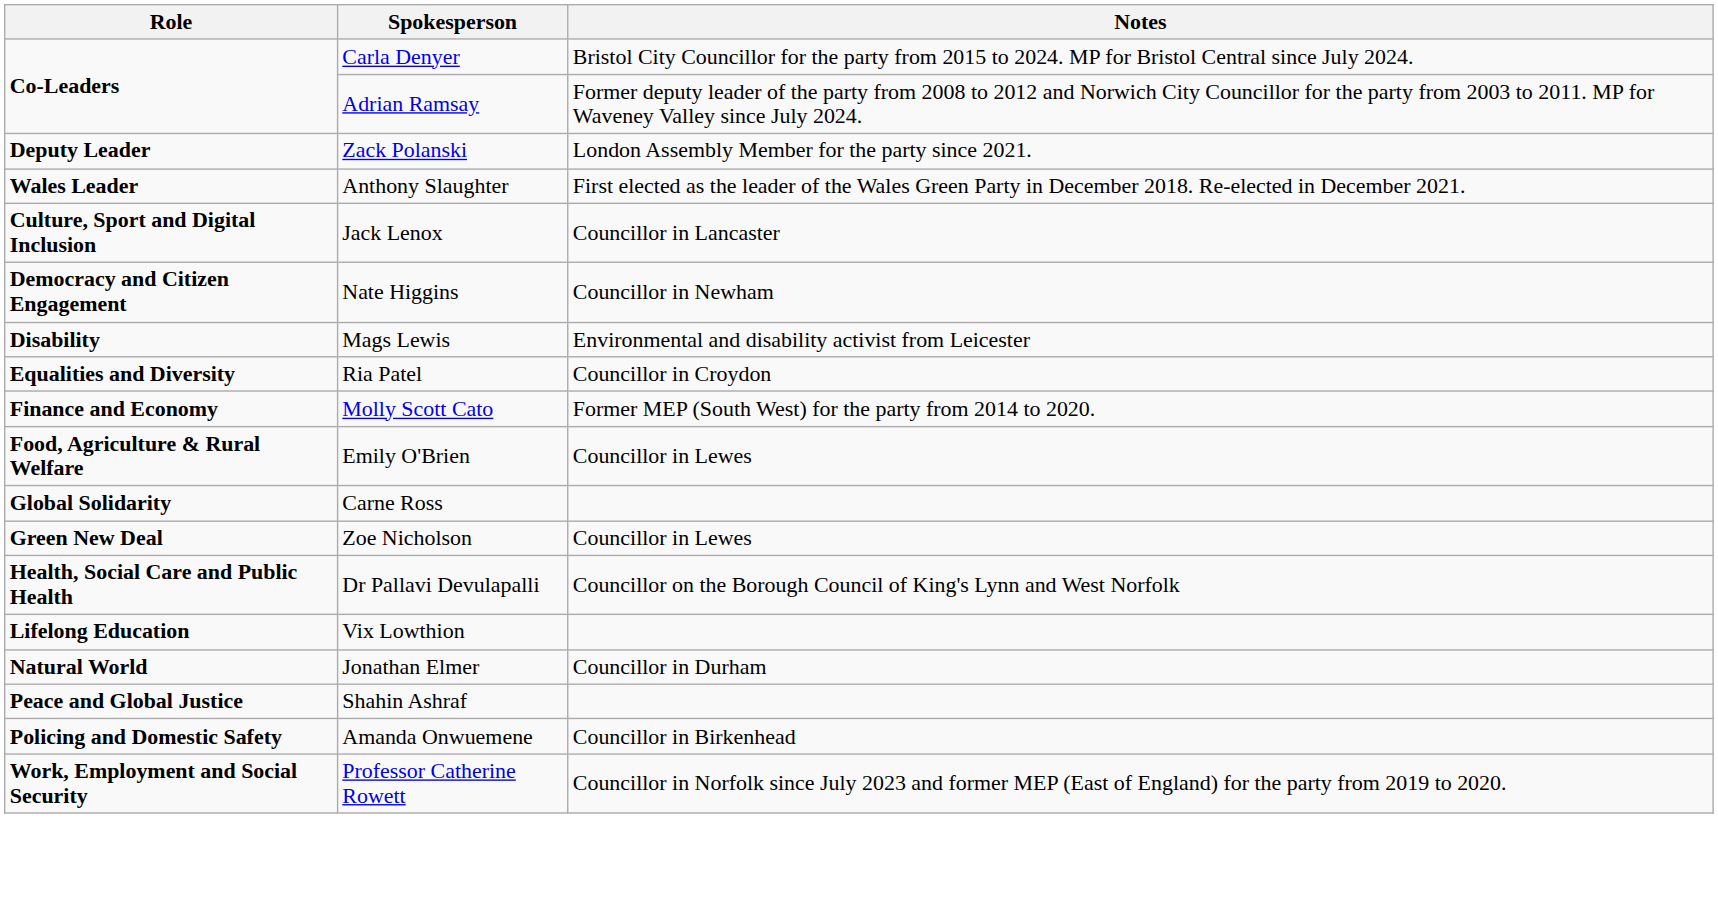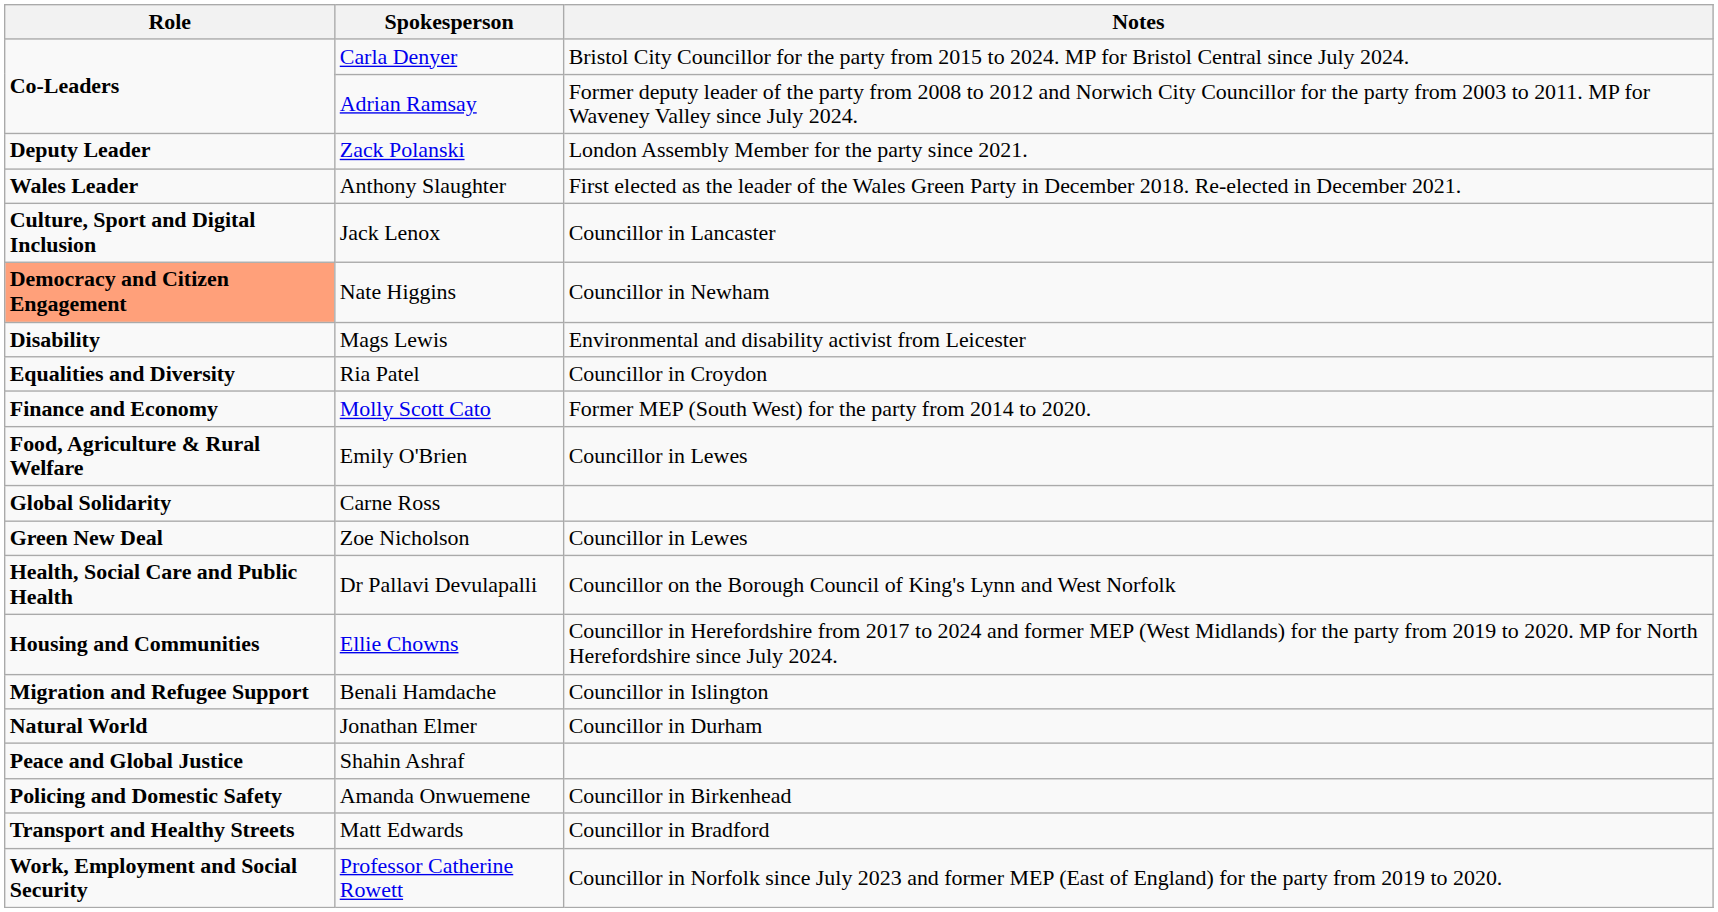 <table class="wikitable">
 <tr>
 <th>Role</th>
 <th>Spokesperson</th>
 <th>Notes</th>
 </tr>
 <tr>
 <td rowspan="2"><strong>Co-Leaders</strong></td>
 <td><a href='#'>Carla Denyer</a></td>
 <td>Bristol City Councillor for the party from 2015 to 2024. MP for Bristol Central since July 2024.</td>
 </tr>
 <tr>
 <td><a href='#'>Adrian Ramsay</a></td>
 <td>Former deputy leader of the party from 2008 to 2012 and Norwich City Councillor for the party from 2003 to 2011. MP for Waveney Valley since July 2024.</td>
 </tr>
 <tr>
 <td><strong>Deputy Leader</strong></td>
 <td><a href='#'>Zack Polanski</a></td>
 <td>London Assembly Member for the party since 2021.</td>
 </tr>
 <tr>
 <td><strong>Wales Leader</strong></td>
 <td>Anthony Slaughter</td>
 <td>First elected as the leader of the Wales Green Party in December 2018. Re-elected in December 2021.</td>
 </tr>
 <tr>
 <td><strong>Culture, Sport and Digital Inclusion</strong></td>
 <td>Jack Lenox</td>
 <td>Councillor in Lancaster</td>
 </tr>
 <tr>
-<td><strong>Democracy and Citizen Engagement</strong></td>
+<td style="background: lightsalmon;"><strong>Democracy and Citizen Engagement</strong></td>
 <td>Nate Higgins</td>
 <td>Councillor in Newham</td>
 </tr>
 <tr>
 <td><strong>Disability</strong></td>
 <td>Mags Lewis</td>
 <td>Environmental and disability activist from Leicester</td>
 </tr>
 <tr>
 <td><strong>Equalities and Diversity</strong></td>
 <td>Ria Patel</td>
 <td>Councillor in Croydon</td>
 </tr>
 <tr>
 <td><strong>Finance and Economy</strong></td>
 <td><a href='#'>Molly Scott Cato</a></td>
 <td>Former MEP (South West) for the party from 2014 to 2020.</td>
 </tr>
 <tr>
 <td><strong>Food, Agriculture & Rural Welfare</strong></td>
 <td>Emily O'Brien</td>
 <td>Councillor in Lewes</td>
 </tr>
 <tr>
 <td><strong>Global Solidarity</strong></td>
 <td>Carne Ross</td>
 <td></td>
 </tr>
 <tr>
 <td><strong>Green New Deal</strong></td>
 <td>Zoe Nicholson</td>
 <td>Councillor in Lewes</td>
 </tr>
 <tr>
 <td><strong>Health, Social Care and Public Health</strong></td>
 <td>Dr Pallavi Devulapalli</td>
 <td>Councillor on the Borough Council of King's Lynn and West Norfolk</td>
 </tr>
 <tr>
-<td><strong>Lifelong Education</strong></td>
-<td>Vix Lowthion</td>
-<td></td>
+<td><strong>Housing and Communities</strong></td>
+<td><a href='#'>Ellie Chowns</a></td>
+<td>Councillor in Herefordshire from 2017 to 2024 and former MEP (West Midlands) for the party from 2019 to 2020. MP for North Herefordshire since July 2024.</td>
+</tr>
+<tr>
+<td><strong>Migration and Refugee Support</strong></td>
+<td>Benali Hamdache</td>
+<td>Councillor in Islington</td>
 </tr>
 <tr>
 <td><strong>Natural World</strong></td>
 <td>Jonathan Elmer</td>
 <td>Councillor in Durham</td>
 </tr>
 <tr>
 <td><strong>Peace and Global Justice</strong></td>
 <td>Shahin Ashraf</td>
 <td></td>
 </tr>
 <tr>
 <td><strong>Policing and Domestic Safety</strong></td>
 <td>Amanda Onwuemene</td>
 <td>Councillor in Birkenhead</td>
 </tr>
 <tr>
+<td><strong>Transport and Healthy Streets</strong></td>
+<td>Matt Edwards</td>
+<td>Councillor in Bradford</td>
+</tr>
+<tr>
 <td><strong>Work, Employment and Social Security</strong></td>
 <td><a href='#'>Professor Catherine Rowett</a></td>
 <td>Councillor in Norfolk since July 2023 and former MEP (East of England) for the party from 2019 to 2020.</td>
 </tr>
 </table>
